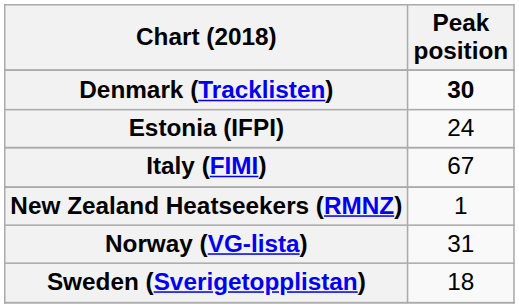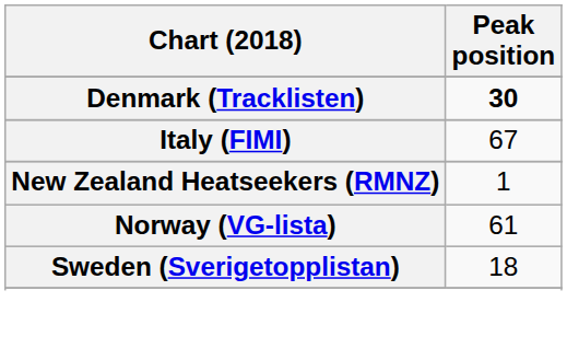 <table class="wikitable sortable plainrowheaders" style="text-align:center">
 <tr>
 <th scope="col">Chart (2018)</th>
 <th scope="col">Peak<br> position</th>
 </tr>
 <tr>
 </tr>
 <tr>
 </tr>
 <tr>
 <th scope="row">Denmark (<a href='#'>Tracklisten</a>)</th>
 <td><strong>30</strong></td>
-</tr>
-<tr>
-<th scope="row">Estonia (IFPI)</th>
-<td>24</td>
 </tr>
 <tr>
 </tr>
 <tr>
 </tr>
 <tr>
 </tr>
 <tr>
 <th scope="row">Italy (<a href='#'>FIMI</a>)</th>
 <td>67</td>
 </tr>
 <tr>
 </tr>
 <tr>
 <th scope="row">New Zealand Heatseekers (<a href='#'>RMNZ</a>)</th>
 <td>1</td>
 </tr>
 <tr>
 <th scope="row">Norway (<a href='#'>VG-lista</a>)</th>
-<td>31</td>
+<td>61</td>
 </tr>
 <tr>
 <th scope="row">Sweden (<a href='#'>Sverigetopplistan</a>)</th>
 <td>18</td>
 </tr>
 <tr>
 </tr>
 <tr>
 </tr>
 <tr>
 </tr>
 <tr>
 </tr>
 </table>
